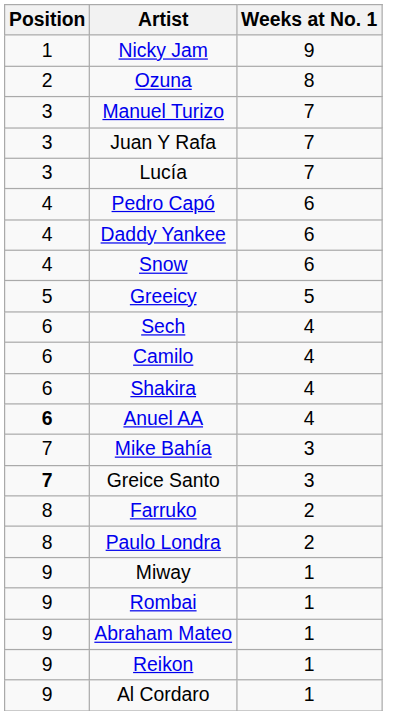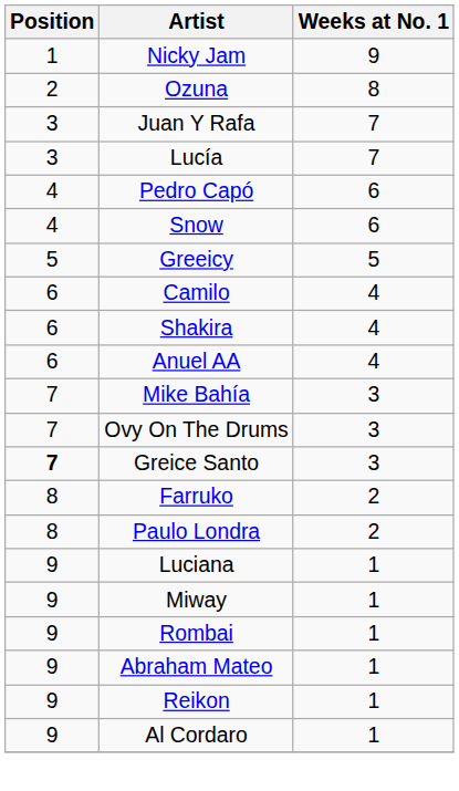 <table class="wikitable plainrowheaders" style="text-align:center;">
 <tr>
 <th scope="col">Position</th>
 <th scope="col">Artist</th>
 <th scope="col">Weeks at No. 1</th>
 </tr>
 <tr>
 <td>1</td>
 <td><a href='#'>Nicky Jam</a></td>
 <td>9</td>
 </tr>
 <tr>
 <td>2</td>
 <td><a href='#'>Ozuna</a></td>
 <td>8</td>
 </tr>
 <tr>
 <td>3</td>
-<td><a href='#'>Manuel Turizo</a></td>
-<td>7</td>
-</tr>
-<tr>
-<td>3</td>
 <td>Juan Y Rafa</td>
 <td>7</td>
 </tr>
 <tr>
 <td>3</td>
 <td>Lucía</td>
 <td>7</td>
 </tr>
 <tr>
 <td>4</td>
 <td><a href='#'>Pedro Capó</a></td>
 <td>6</td>
 </tr>
 <tr>
 <td>4</td>
-<td><a href='#'>Daddy Yankee</a></td>
-<td>6</td>
-</tr>
-<tr>
-<td>4</td>
 <td><a href='#'>Snow</a></td>
 <td>6</td>
 </tr>
 <tr>
 <td>5</td>
 <td><a href='#'>Greeicy</a></td>
 <td>5</td>
-</tr>
-<tr>
-<td>6</td>
-<td><a href='#'>Sech</a></td>
-<td>4</td>
 </tr>
 <tr>
 <td>6</td>
 <td><a href='#'>Camilo</a></td>
 <td>4</td>
 </tr>
 <tr>
 <td>6</td>
 <td><a href='#'>Shakira</a></td>
 <td>4</td>
 </tr>
 <tr>
-<td><strong>6</strong></td>
+<td>6</td>
 <td><a href='#'>Anuel AA</a></td>
 <td>4</td>
 </tr>
 <tr>
 <td>7</td>
 <td><a href='#'>Mike Bahía</a></td>
+<td>3</td>
+</tr>
+<tr>
+<td>7</td>
+<td>Ovy On The Drums</td>
 <td>3</td>
 </tr>
 <tr>
 <td><strong>7</strong></td>
 <td>Greice Santo</td>
 <td>3</td>
 </tr>
 <tr>
 <td>8</td>
 <td><a href='#'>Farruko</a></td>
 <td>2</td>
 </tr>
 <tr>
 <td>8</td>
 <td><a href='#'>Paulo Londra</a></td>
 <td>2</td>
+</tr>
+<tr>
+<td>9</td>
+<td>Luciana</td>
+<td>1</td>
 </tr>
 <tr>
 <td>9</td>
 <td>Miway</td>
 <td>1</td>
 </tr>
 <tr>
 <td>9</td>
 <td><a href='#'>Rombai</a></td>
 <td>1</td>
 </tr>
 <tr>
 <td>9</td>
 <td><a href='#'>Abraham Mateo</a></td>
 <td>1</td>
 </tr>
 <tr>
 <td>9</td>
 <td><a href='#'>Reikon</a></td>
 <td>1</td>
 </tr>
 <tr>
 <td>9</td>
 <td>Al Cordaro</td>
 <td>1</td>
 </tr>
 <tr>
 </tr>
 </table>
